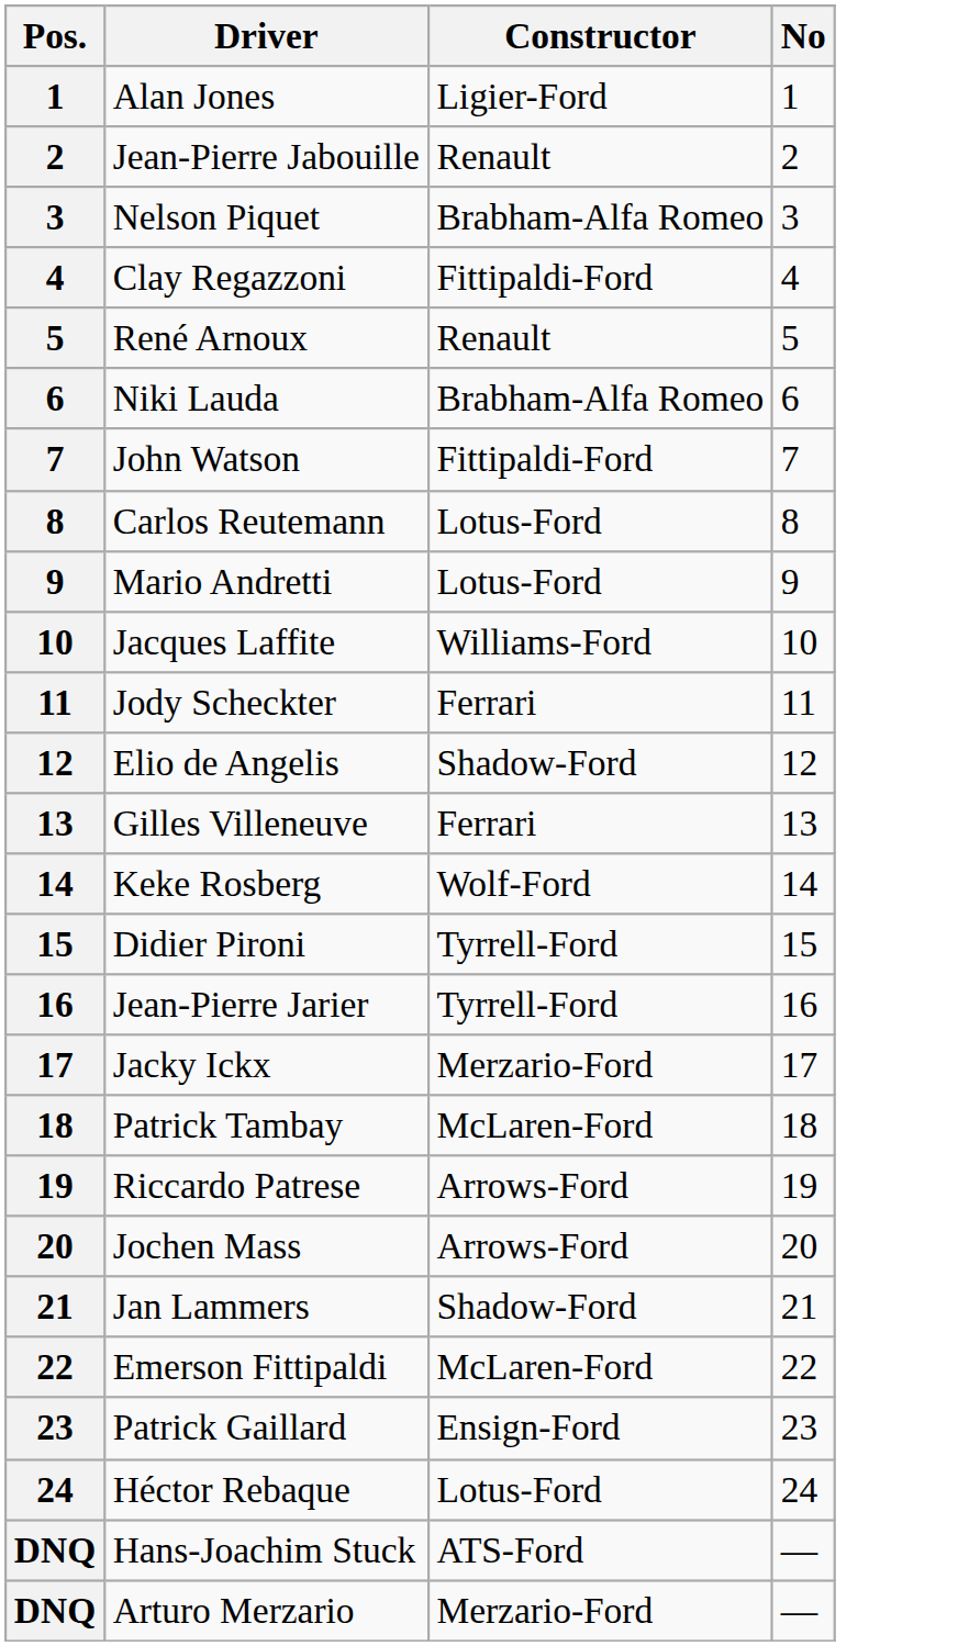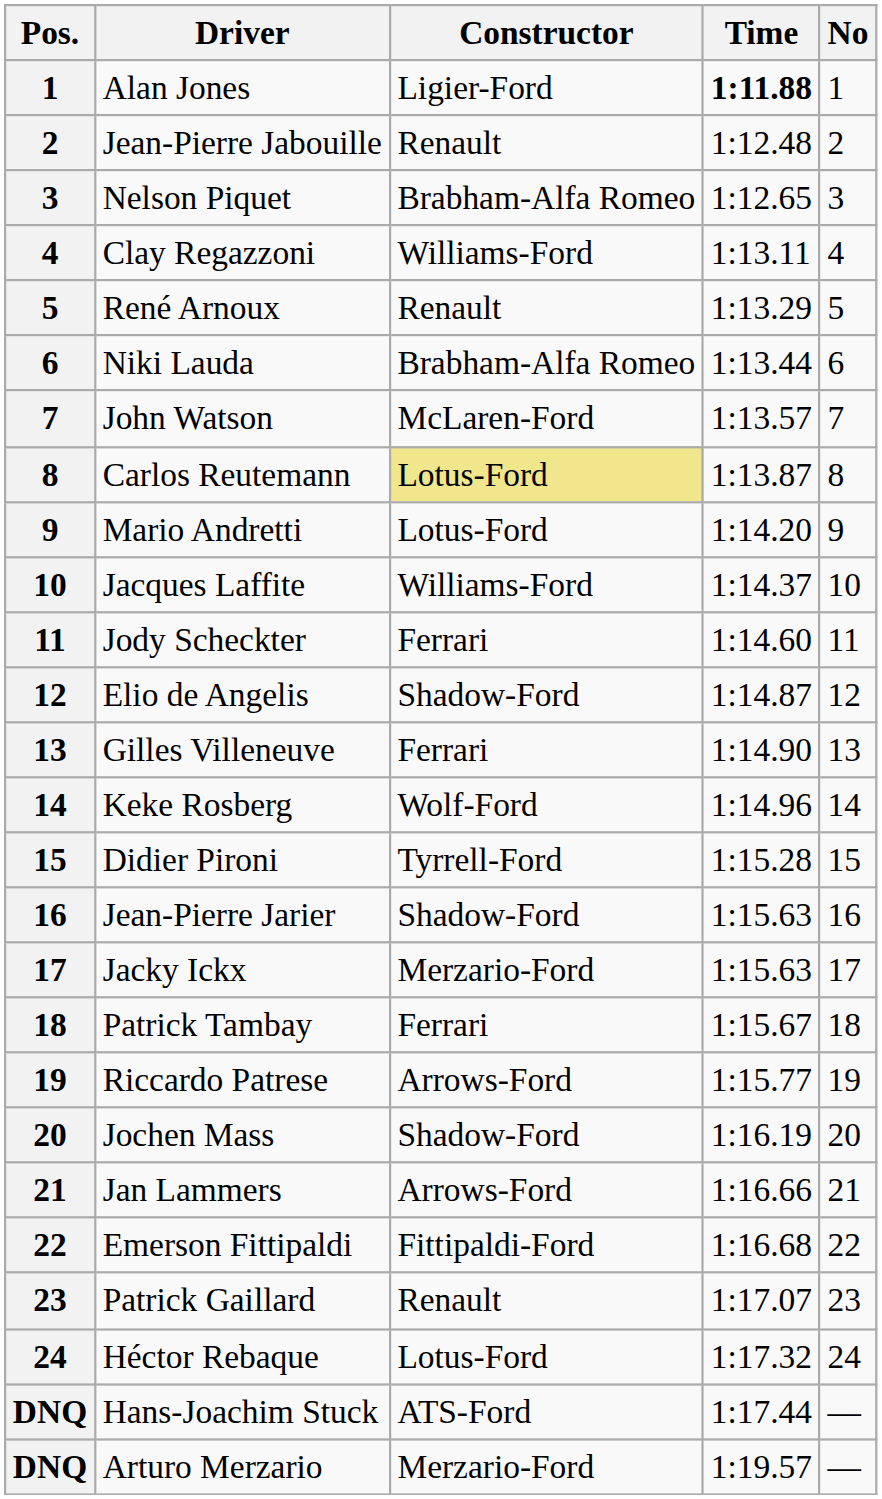 <table class="wikitable sortable" style="font-size:95%;">
 <tr>
 <th>Pos.</th>
 <th>Driver</th>
 <th>Constructor</th>
+<th>Time</th>
 <th>No</th>
 </tr>
 <tr>
 <th>1</th>
 <td>Alan Jones</td>
 <td>Ligier-Ford</td>
+<td><strong>1:11.88</strong></td>
 <td>1</td>
 </tr>
 <tr>
 <th>2</th>
 <td>Jean-Pierre Jabouille</td>
 <td>Renault</td>
+<td>1:12.48</td>
 <td>2</td>
 </tr>
 <tr>
 <th>3</th>
 <td>Nelson Piquet</td>
 <td>Brabham-Alfa Romeo</td>
+<td>1:12.65</td>
 <td>3</td>
 </tr>
 <tr>
 <th>4</th>
 <td>Clay Regazzoni</td>
-<td>Fittipaldi-Ford</td>
+<td>Williams-Ford</td>
+<td>1:13.11</td>
 <td>4</td>
 </tr>
 <tr>
 <th>5</th>
 <td>René Arnoux</td>
 <td>Renault</td>
+<td>1:13.29</td>
 <td>5</td>
 </tr>
 <tr>
 <th>6</th>
 <td>Niki Lauda</td>
 <td>Brabham-Alfa Romeo</td>
+<td>1:13.44</td>
 <td>6</td>
 </tr>
 <tr>
 <th>7</th>
 <td>John Watson</td>
-<td>Fittipaldi-Ford</td>
+<td>McLaren-Ford</td>
+<td>1:13.57</td>
 <td>7</td>
 </tr>
 <tr>
 <th>8</th>
 <td>Carlos Reutemann</td>
-<td>Lotus-Ford</td>
+<td style="background: khaki;">Lotus-Ford</td>
+<td>1:13.87</td>
 <td>8</td>
 </tr>
 <tr>
 <th>9</th>
 <td>Mario Andretti</td>
 <td>Lotus-Ford</td>
+<td>1:14.20</td>
 <td>9</td>
 </tr>
 <tr>
 <th>10</th>
 <td>Jacques Laffite</td>
 <td>Williams-Ford</td>
+<td>1:14.37</td>
 <td>10</td>
 </tr>
 <tr>
 <th>11</th>
 <td>Jody Scheckter</td>
 <td>Ferrari</td>
+<td>1:14.60</td>
 <td>11</td>
 </tr>
 <tr>
 <th>12</th>
 <td>Elio de Angelis</td>
 <td>Shadow-Ford</td>
+<td>1:14.87</td>
 <td>12</td>
 </tr>
 <tr>
 <th>13</th>
 <td>Gilles Villeneuve</td>
 <td>Ferrari</td>
+<td>1:14.90</td>
 <td>13</td>
 </tr>
 <tr>
 <th>14</th>
 <td>Keke Rosberg</td>
 <td>Wolf-Ford</td>
+<td>1:14.96</td>
 <td>14</td>
 </tr>
 <tr>
 <th>15</th>
 <td>Didier Pironi</td>
 <td>Tyrrell-Ford</td>
+<td>1:15.28</td>
 <td>15</td>
 </tr>
 <tr>
 <th>16</th>
 <td>Jean-Pierre Jarier</td>
-<td>Tyrrell-Ford</td>
+<td>Shadow-Ford</td>
+<td>1:15.63</td>
 <td>16</td>
 </tr>
 <tr>
 <th>17</th>
 <td>Jacky Ickx</td>
 <td>Merzario-Ford</td>
+<td>1:15.63</td>
 <td>17</td>
 </tr>
 <tr>
 <th>18</th>
 <td>Patrick Tambay</td>
-<td>McLaren-Ford</td>
+<td>Ferrari</td>
+<td>1:15.67</td>
 <td>18</td>
 </tr>
 <tr>
 <th>19</th>
 <td>Riccardo Patrese</td>
 <td>Arrows-Ford</td>
+<td>1:15.77</td>
 <td>19</td>
 </tr>
 <tr>
 <th>20</th>
 <td>Jochen Mass</td>
-<td>Arrows-Ford</td>
+<td>Shadow-Ford</td>
+<td>1:16.19</td>
 <td>20</td>
 </tr>
 <tr>
 <th>21</th>
 <td>Jan Lammers</td>
-<td>Shadow-Ford</td>
+<td>Arrows-Ford</td>
+<td>1:16.66</td>
 <td>21</td>
 </tr>
 <tr>
 <th>22</th>
 <td>Emerson Fittipaldi</td>
-<td>McLaren-Ford</td>
+<td>Fittipaldi-Ford</td>
+<td>1:16.68</td>
 <td>22</td>
 </tr>
 <tr>
 <th>23</th>
 <td>Patrick Gaillard</td>
-<td>Ensign-Ford</td>
+<td>Renault</td>
+<td>1:17.07</td>
 <td>23</td>
 </tr>
 <tr>
 <th>24</th>
 <td>Héctor Rebaque</td>
 <td>Lotus-Ford</td>
+<td>1:17.32</td>
 <td>24</td>
 </tr>
 <tr>
 <th>DNQ</th>
 <td>Hans-Joachim Stuck</td>
 <td>ATS-Ford</td>
+<td>1:17.44</td>
 <td>—</td>
 </tr>
 <tr>
 <th>DNQ</th>
 <td>Arturo Merzario</td>
 <td>Merzario-Ford</td>
+<td>1:19.57</td>
 <td>—</td>
 </tr>
 </table>
